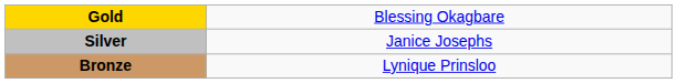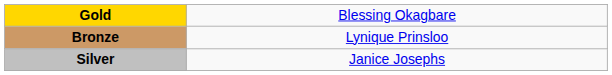 <table class="wikitable" style=" text-align:center; " width="35%">
 <tr>
 <td bgcolor="gold"><strong>Gold</strong></td>
 <td><a href='#'>Blessing Okagbare</a><br>  <small><em></em></small></td>
 </tr>
 <tr>
+<td bgcolor="CC9966"><strong>Bronze</strong></td>
+<td><a href='#'>Lynique Prinsloo</a><br>  <small><em></em></small></td>
+</tr>
+<tr>
 <td bgcolor="silver"><strong>Silver</strong></td>
 <td><a href='#'>Janice Josephs</a><br>  <small><em></em></small></td>
 </tr>
-<tr>
-<td bgcolor="CC9966"><strong>Bronze</strong></td>
-<td><a href='#'>Lynique Prinsloo</a><br>  <small><em></em></small></td>
-</tr>
 </table>
